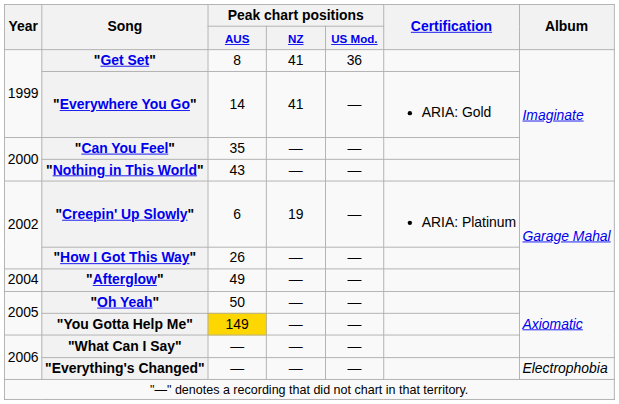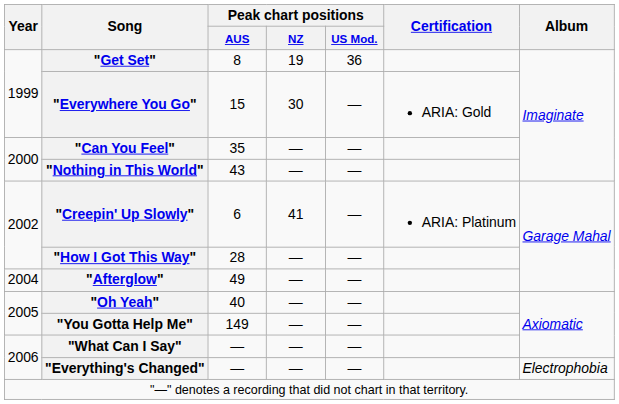 <table class="wikitable plainrowheaders">
 <tr>
 <th rowspan="2">Year</th>
 <th rowspan="2">Song</th>
 <th colspan="3">Peak chart positions</th>
 <th rowspan="2"><a href='#'>Certification</a></th>
 <th rowspan="2">Album</th>
 </tr>
 <tr style="line-height:1.2">
 <th width="60"><small><a href='#'>AUS</a><br></small></th>
 <th width="60"><small><a href='#'>NZ</a><br></small></th>
 <th width="60"><small><a href='#'>US Mod.</a><br></small></th>
 </tr>
 <tr>
 <td align="center" rowspan="2">1999</td>
 <th scope="row">"<a href='#'>Get Set</a>"</th>
 <td align="center">8</td>
-<td align="center">41</td>
+<td align="center">19</td>
 <td align="center">36</td>
 <td></td>
 <td rowspan=4><em><a href='#'>Imaginate</a></em></td>
 </tr>
 <tr>
 <th scope="row">"<a href='#'>Everywhere You Go</a>"</th>
-<td align="center">14</td>
-<td align="center">41</td>
+<td align="center">15</td>
+<td align="center">30</td>
 <td align="center">—</td>
 <td><br><ul><li>ARIA: Gold</li></ul></td>
 </tr>
 <tr>
 <td align="center" rowspan="2">2000</td>
 <th scope="row">"<a href='#'>Can You Feel</a>"</th>
 <td align="center">35</td>
 <td align="center">—</td>
 <td align="center">—</td>
 <td></td>
 </tr>
 <tr>
 <th scope="row">"<a href='#'>Nothing in This World</a>"</th>
 <td align="center">43</td>
 <td align="center">—</td>
 <td align="center">—</td>
 <td></td>
 </tr>
 <tr>
 <td align="center" rowspan="2">2002</td>
 <th scope="row">"<a href='#'>Creepin' Up Slowly</a>"</th>
 <td align="center">6</td>
-<td align="center">19</td>
+<td align="center">41</td>
 <td align="center">—</td>
 <td><br><ul><li>ARIA: Platinum</li></ul></td>
 <td rowspan=3><em><a href='#'>Garage Mahal</a></em></td>
 </tr>
 <tr>
 <th scope="row">"<a href='#'>How I Got This Way</a>"</th>
-<td align="center">26</td>
+<td align="center">28</td>
 <td align="center">—</td>
 <td align="center">—</td>
 <td></td>
 </tr>
 <tr>
 <td align="center">2004</td>
 <th scope="row">"<a href='#'>Afterglow</a>"</th>
 <td align="center">49</td>
 <td align="center">—</td>
 <td align="center">—</td>
 <td></td>
 </tr>
 <tr>
 <td align="center"  rowspan="2">2005</td>
 <th scope="row">"<a href='#'>Oh Yeah</a>"</th>
-<td align="center">50</td>
+<td align="center">40</td>
 <td align="center">—</td>
 <td align="center">—</td>
 <td></td>
 <td rowspan=3><em><a href='#'>Axiomatic</a></em></td>
 </tr>
 <tr>
 <th scope="row">"You Gotta Help Me"</th>
-<td align="center" style="background: gold;">149</td>
+<td align="center">149</td>
 <td align="center">—</td>
 <td align="center">—</td>
 <td></td>
 </tr>
 <tr>
 <td align="center"  rowspan="2">2006</td>
 <th scope="row">"What Can I Say"</th>
 <td align="center">—</td>
 <td align="center">—</td>
 <td align="center">—</td>
 <td></td>
 </tr>
 <tr>
 <th scope="row">"Everything's Changed"</th>
 <td align="center">—</td>
 <td align="center">—</td>
 <td align="center">—</td>
 <td></td>
 <td><em>Electrophobia</em></td>
 </tr>
 <tr>
 <td align="center" colspan="7" style="font-size:90%">"—" denotes a recording that did not chart in that territory.</td>
 </tr>
 </table>
